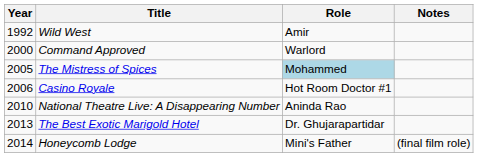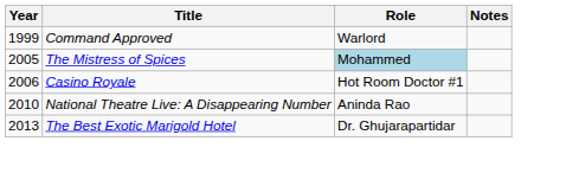 <table class="wikitable sortable">
 <tr>
 <th>Year</th>
 <th>Title</th>
 <th>Role</th>
 <th>Notes</th>
 </tr>
 <tr>
-<td>1992</td>
-<td><em>Wild West</em></td>
-<td>Amir</td>
-<td></td>
-</tr>
-<tr>
-<td>2000</td>
+<td>1999</td>
 <td><em>Command Approved</em></td>
 <td>Warlord</td>
 <td></td>
 </tr>
 <tr>
 <td>2005</td>
 <td><em><a href='#'>The Mistress of Spices</a></em></td>
 <td style="background: lightblue;">Mohammed</td>
 <td></td>
 </tr>
 <tr>
 <td>2006</td>
 <td><em><a href='#'>Casino Royale</a></em></td>
 <td>Hot Room Doctor #1</td>
 <td></td>
 </tr>
 <tr>
 <td>2010</td>
 <td><em>National Theatre Live: A Disappearing Number</em></td>
 <td>Aninda Rao</td>
 <td></td>
 </tr>
 <tr>
 <td>2013</td>
 <td><em><a href='#'>The Best Exotic Marigold Hotel</a></em></td>
 <td>Dr. Ghujarapartidar</td>
 <td></td>
 </tr>
-<tr>
-<td>2014</td>
-<td><em>Honeycomb Lodge</em></td>
-<td>Mini's Father</td>
-<td>(final film role)</td>
-</tr>
 </table>
